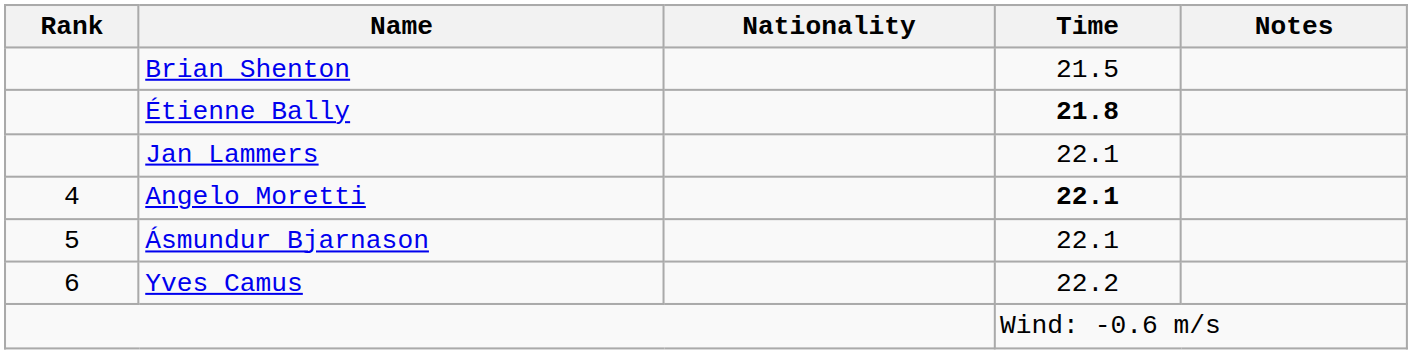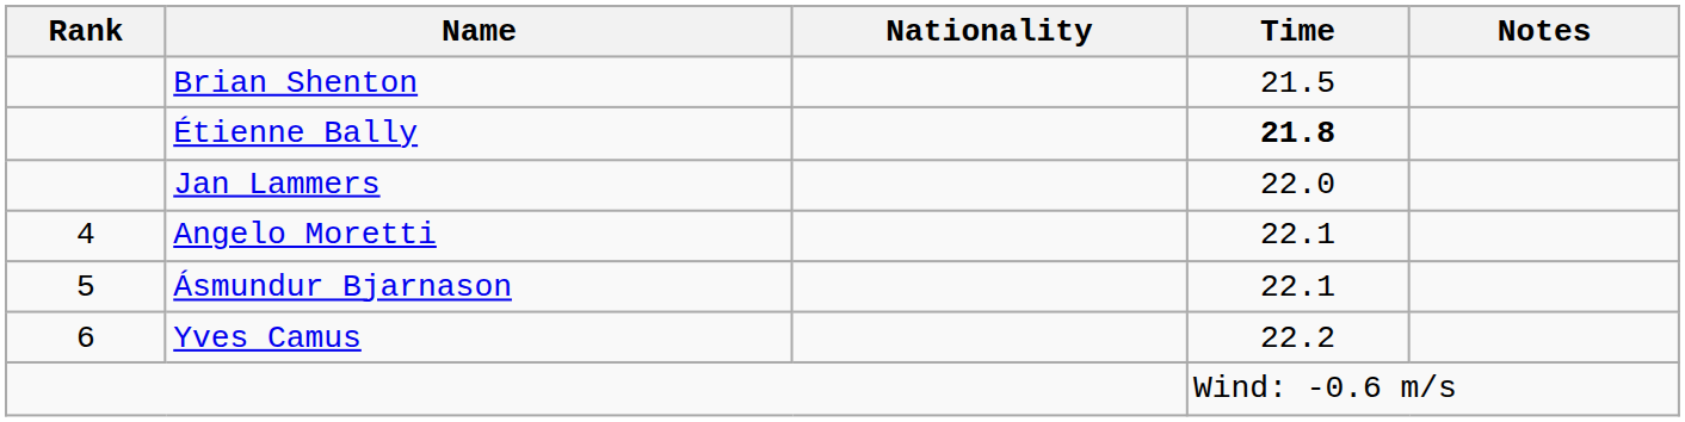 <table class="wikitable sortable" style="text-align:center;width: 55%">
 <tr>
 <th>Rank</th>
 <th>Name</th>
 <th>Nationality</th>
 <th>Time</th>
 <th>Notes</th>
 </tr>
 <tr>
 <td></td>
 <td align=left><a href='#'>Brian Shenton</a></td>
 <td align=left></td>
 <td>21.5</td>
 <td></td>
 </tr>
 <tr>
 <td></td>
 <td align=left><a href='#'>Étienne Bally</a></td>
 <td align=left></td>
 <td><strong>21.8</strong></td>
 <td></td>
 </tr>
 <tr>
 <td></td>
 <td align=left><a href='#'>Jan Lammers</a></td>
 <td align=left></td>
-<td>22.1</td>
+<td>22.0</td>
 <td></td>
 </tr>
 <tr>
 <td>4</td>
 <td align=left><a href='#'>Angelo Moretti</a></td>
 <td align=left></td>
-<td><strong>22.1</strong></td>
+<td>22.1</td>
 <td></td>
 </tr>
 <tr>
 <td>5</td>
 <td align=left><a href='#'>Ásmundur Bjarnason</a></td>
 <td align=left></td>
 <td>22.1</td>
 <td></td>
 </tr>
 <tr>
 <td>6</td>
 <td align=left><a href='#'>Yves Camus</a></td>
 <td align=left></td>
 <td>22.2</td>
 <td></td>
 </tr>
 <tr class="sortbottom">
 <td colspan="3"></td>
 <td colspan="2" style="text-align:left;">Wind: -0.6 m/s</td>
 </tr>
 </table>
